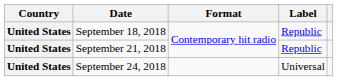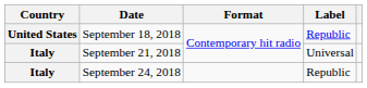 <table class="wikitable plainrowheaders">
 <tr>
 <th>Country</th>
 <th>Date</th>
 <th>Format</th>
 <th>Label</th>
 <th></th>
 </tr>
 <tr>
 <th scope="row">United States</th>
 <td>September 18, 2018</td>
 <td rowspan="2"><a href='#'>Contemporary hit radio</a></td>
 <td><a href='#'>Republic</a></td>
 <td></td>
 </tr>
 <tr>
-<th scope="row">United States</th>
+<th scope="row">Italy</th>
 <td>September 21, 2018</td>
-<td><a href='#'>Republic</a></td>
+<td>Universal</td>
 <td></td>
 </tr>
 <tr>
-<th scope="row">United States</th>
+<th scope="row">Italy</th>
 <td>September 24, 2018</td>
 <td></td>
-<td>Universal</td>
+<td>Republic</td>
 <td></td>
 </tr>
 </table>
